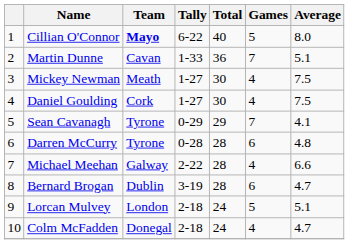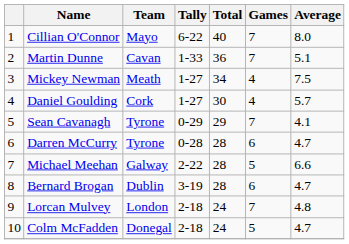 <table class="wikitable">
 <tr>
 <th></th>
 <th>Name</th>
 <th>Team</th>
 <th>Tally</th>
 <th>Total</th>
 <th>Games</th>
 <th>Average</th>
 </tr>
 <tr>
 <td>1</td>
 <td><a href='#'>Cillian O'Connor</a></td>
-<td><strong><a href='#'>Mayo</a></strong></td>
+<td><a href='#'>Mayo</a></td>
 <td>6-22</td>
 <td>40</td>
-<td>5</td>
+<td>7</td>
 <td>8.0</td>
 </tr>
 <tr>
 <td>2</td>
 <td><a href='#'>Martin Dunne</a></td>
 <td><a href='#'>Cavan</a></td>
 <td>1-33</td>
 <td>36</td>
 <td>7</td>
 <td>5.1</td>
 </tr>
 <tr>
 <td>3</td>
 <td><a href='#'>Mickey Newman</a></td>
 <td><a href='#'>Meath</a></td>
 <td>1-27</td>
-<td>30</td>
+<td>34</td>
 <td>4</td>
 <td>7.5</td>
 </tr>
 <tr>
 <td>4</td>
 <td><a href='#'>Daniel Goulding</a></td>
 <td><a href='#'>Cork</a></td>
 <td>1-27</td>
 <td>30</td>
 <td>4</td>
-<td>7.5</td>
+<td>5.7</td>
 </tr>
 <tr>
 <td>5</td>
 <td><a href='#'>Sean Cavanagh</a></td>
 <td><a href='#'>Tyrone</a></td>
 <td>0-29</td>
 <td>29</td>
 <td>7</td>
 <td>4.1</td>
 </tr>
 <tr>
 <td>6</td>
 <td><a href='#'>Darren McCurry</a></td>
 <td><a href='#'>Tyrone</a></td>
 <td>0-28</td>
 <td>28</td>
 <td>6</td>
-<td>4.8</td>
+<td>4.7</td>
 </tr>
 <tr>
 <td>7</td>
 <td><a href='#'>Michael Meehan</a></td>
 <td><a href='#'>Galway</a></td>
 <td>2-22</td>
 <td>28</td>
-<td>4</td>
+<td>5</td>
 <td>6.6</td>
 </tr>
 <tr>
 <td>8</td>
 <td><a href='#'>Bernard Brogan</a></td>
 <td><a href='#'>Dublin</a></td>
 <td>3-19</td>
 <td>28</td>
 <td>6</td>
 <td>4.7</td>
 </tr>
 <tr>
 <td>9</td>
 <td><a href='#'>Lorcan Mulvey</a></td>
 <td><a href='#'>London</a></td>
 <td>2-18</td>
 <td>24</td>
-<td>5</td>
-<td>5.1</td>
+<td>7</td>
+<td>4.8</td>
 </tr>
 <tr>
 <td>10</td>
 <td><a href='#'>Colm McFadden</a></td>
 <td><a href='#'>Donegal</a></td>
 <td>2-18</td>
 <td>24</td>
-<td>4</td>
+<td>5</td>
 <td>4.7</td>
 </tr>
 <tr>
 </tr>
 </table>
